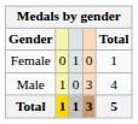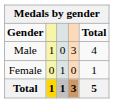 <table class="wikitable" style="font-size:85%; float:left">
 <tr style="background:#efefef;">
 <th colspan=5><strong>Medals by gender</strong></th>
 </tr>
 <tr align=center>
 <td><strong>Gender</strong></td>
 <td style="background:#f7f6a8;"></td>
 <td style="background:#dce5e5;"></td>
 <td style="background:#ffdab9;"></td>
 <td><strong>Total</strong></td>
 </tr>
 <tr align=center>
+<td>Male</td>
+<td style="background:#F7F6A8;">1</td>
+<td style="background:#DCE5E5;">0</td>
+<td style="background:#FFDAB9;">3</td>
+<td>4</td>
+</tr>
+<tr align=center>
 <td>Female</td>
 <td style="background:#F7F6A8;">0</td>
 <td style="background:#DCE5E5;">1</td>
 <td style="background:#FFDAB9;">0</td>
 <td>1</td>
-</tr>
-<tr align=center>
-<td>Male</td>
-<td style="background:#F7F6A8;">1</td>
-<td style="background:#DCE5E5;">0</td>
-<td style="background:#FFDAB9;">3</td>
-<td>4</td>
 </tr>
 <tr align=center>
 <th><strong>Total</strong></th>
 <th style="background:gold;"><strong>1</strong></th>
 <th style="background:silver;"><strong>1</strong></th>
 <th style="background:#c96;"><strong>3</strong></th>
 <th><strong>5</strong></th>
 </tr>
 </table>
